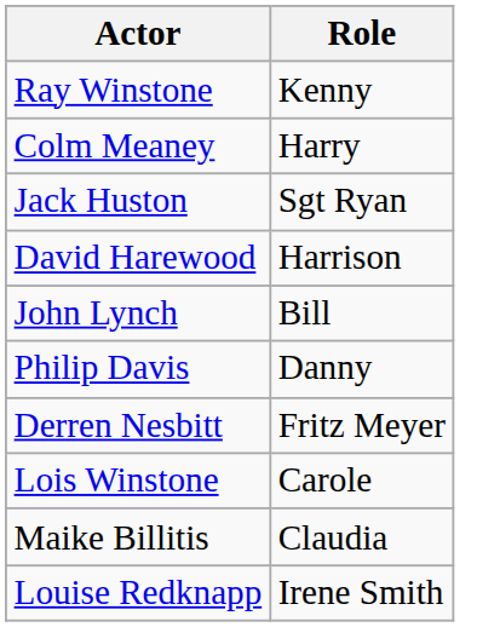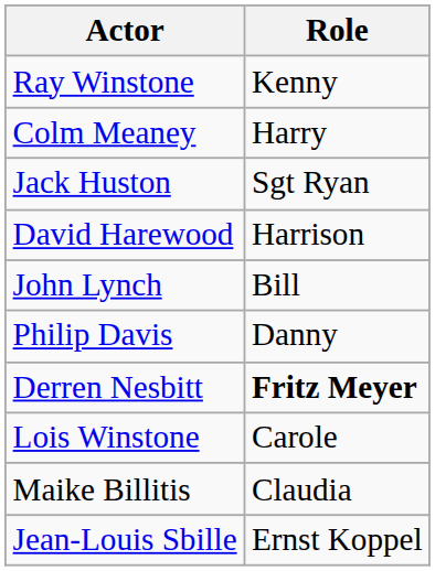 <table class="wikitable">
 <tr>
 <th>Actor</th>
 <th>Role</th>
 </tr>
 <tr>
 <td><a href='#'>Ray Winstone</a></td>
 <td>Kenny</td>
 </tr>
 <tr>
 <td><a href='#'>Colm Meaney</a></td>
 <td>Harry</td>
 </tr>
 <tr>
 <td><a href='#'>Jack Huston</a></td>
 <td>Sgt Ryan</td>
 </tr>
 <tr>
 <td><a href='#'>David Harewood</a></td>
 <td>Harrison</td>
 </tr>
 <tr>
 <td><a href='#'>John Lynch</a></td>
 <td>Bill</td>
 </tr>
 <tr>
 <td><a href='#'>Philip Davis</a></td>
 <td>Danny</td>
 </tr>
 <tr>
 <td><a href='#'>Derren Nesbitt</a></td>
-<td>Fritz Meyer</td>
+<td><strong>Fritz Meyer</strong></td>
 </tr>
 <tr>
 <td><a href='#'>Lois Winstone</a></td>
 <td>Carole</td>
 </tr>
 <tr>
 <td>Maike Billitis</td>
 <td>Claudia</td>
 </tr>
 <tr>
-<td><a href='#'>Louise Redknapp</a></td>
-<td>Irene Smith</td>
+<td><a href='#'>Jean-Louis Sbille</a></td>
+<td>Ernst Koppel</td>
 </tr>
 </table>
